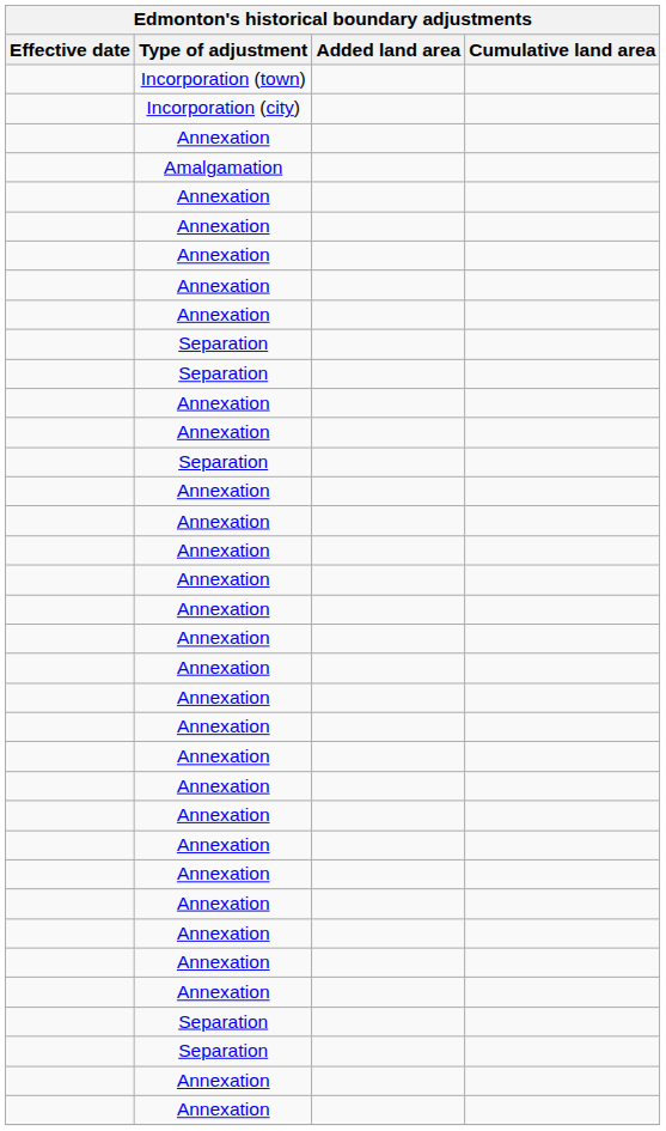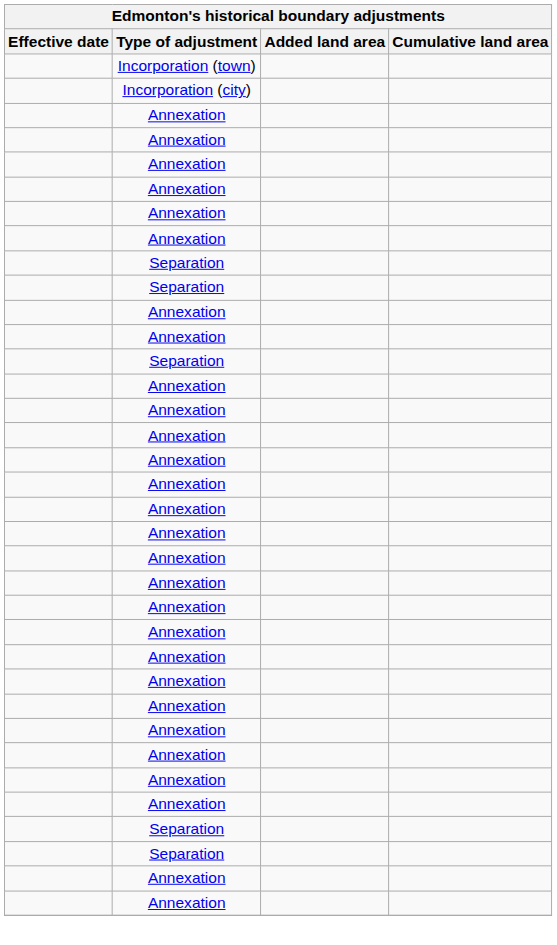 <table class="wikitable sortable" style="font-size: 100%; text-align: center">
 <tr>
 <th scope="col" colspan=4>Edmonton's historical boundary adjustments</th>
 </tr>
 <tr>
 <th scope="col">Effective date</th>
 <th scope="col">Type of adjustment</th>
 <th scope="col">Added land area</th>
 <th scope="col">Cumulative land area</th>
 </tr>
 <tr>
 <td scope="row"></td>
 <td><a href='#'>Incorporation</a> (<a href='#'>town</a>)</td>
 <td></td>
 <td></td>
 </tr>
 <tr>
 <td scope="row"></td>
 <td><a href='#'>Incorporation</a> (<a href='#'>city</a>)</td>
 <td></td>
 <td></td>
 </tr>
 <tr>
 <td scope="row"></td>
 <td><a href='#'>Annexation</a></td>
-<td></td>
-<td></td>
-</tr>
-<tr>
-<td scope="row"></td>
-<td><a href='#'>Amalgamation</a></td>
 <td></td>
 <td></td>
 </tr>
 <tr>
 <td scope="row"></td>
 <td><a href='#'>Annexation</a></td>
 <td></td>
 <td></td>
 </tr>
 <tr>
 <td scope="row"></td>
 <td><a href='#'>Annexation</a></td>
 <td></td>
 <td></td>
 </tr>
 <tr>
 <td scope="row"></td>
 <td><a href='#'>Annexation</a></td>
 <td></td>
 <td></td>
 </tr>
 <tr>
 <td scope="row"></td>
 <td><a href='#'>Annexation</a></td>
 <td></td>
 <td></td>
 </tr>
 <tr>
 <td scope="row"></td>
 <td><a href='#'>Annexation</a></td>
 <td></td>
 <td></td>
 </tr>
 <tr>
 <td scope="row"></td>
 <td><a href='#'>Separation</a></td>
 <td></td>
 <td></td>
 </tr>
 <tr>
 <td scope="row"></td>
 <td><a href='#'>Separation</a></td>
 <td></td>
 <td></td>
 </tr>
 <tr>
 <td scope="row"></td>
 <td><a href='#'>Annexation</a></td>
 <td></td>
 <td></td>
 </tr>
 <tr>
 <td scope="row"></td>
 <td><a href='#'>Annexation</a></td>
 <td></td>
 <td></td>
 </tr>
 <tr>
 <td scope="row"></td>
 <td><a href='#'>Separation</a></td>
 <td></td>
 <td></td>
 </tr>
 <tr>
 <td scope="row"></td>
 <td><a href='#'>Annexation</a></td>
 <td></td>
 <td></td>
 </tr>
 <tr>
 <td scope="row"></td>
 <td><a href='#'>Annexation</a></td>
 <td></td>
 <td></td>
 </tr>
 <tr>
 <td scope="row"></td>
 <td><a href='#'>Annexation</a></td>
 <td></td>
 <td></td>
 </tr>
 <tr>
 <td scope="row"></td>
 <td><a href='#'>Annexation</a></td>
 <td></td>
 <td></td>
 </tr>
 <tr>
 <td scope="row"></td>
 <td><a href='#'>Annexation</a></td>
 <td></td>
 <td></td>
 </tr>
 <tr>
 <td scope="row"></td>
 <td><a href='#'>Annexation</a></td>
 <td></td>
 <td></td>
 </tr>
 <tr>
 <td scope="row"></td>
 <td><a href='#'>Annexation</a></td>
 <td></td>
 <td></td>
 </tr>
 <tr>
 <td scope="row"></td>
 <td><a href='#'>Annexation</a></td>
 <td></td>
 <td></td>
 </tr>
 <tr>
 <td scope="row"></td>
 <td><a href='#'>Annexation</a></td>
 <td></td>
 <td></td>
 </tr>
 <tr>
 <td scope="row"></td>
 <td><a href='#'>Annexation</a></td>
 <td></td>
 <td></td>
 </tr>
 <tr>
 <td scope="row"></td>
 <td><a href='#'>Annexation</a></td>
 <td></td>
 <td></td>
 </tr>
 <tr>
 <td scope="row"></td>
 <td><a href='#'>Annexation</a></td>
 <td></td>
 <td></td>
 </tr>
 <tr>
 <td scope="row"></td>
 <td><a href='#'>Annexation</a></td>
 <td></td>
 <td></td>
 </tr>
 <tr>
 <td scope="row"></td>
 <td><a href='#'>Annexation</a></td>
 <td></td>
 <td></td>
 </tr>
 <tr>
 <td scope="row"></td>
 <td><a href='#'>Annexation</a></td>
 <td></td>
 <td></td>
 </tr>
 <tr>
 <td scope="row"></td>
 <td><a href='#'>Annexation</a></td>
 <td></td>
 <td></td>
 </tr>
 <tr>
 <td scope="row"></td>
 <td><a href='#'>Annexation</a></td>
 <td></td>
 <td></td>
 </tr>
 <tr>
 <td scope="row"></td>
 <td><a href='#'>Annexation</a></td>
 <td></td>
 <td></td>
 </tr>
 <tr>
 <td scope="row"></td>
 <td><a href='#'>Separation</a></td>
 <td></td>
 <td></td>
 </tr>
 <tr>
 <td scope="row"></td>
 <td><a href='#'>Separation</a></td>
 <td></td>
 <td></td>
 </tr>
 <tr>
 <td scope="row"></td>
 <td><a href='#'>Annexation</a></td>
 <td></td>
 <td></td>
 </tr>
 <tr>
 <td scope="row"></td>
 <td><a href='#'>Annexation</a></td>
 <td></td>
 <td></td>
 </tr>
 <tr>
 </tr>
 </table>
